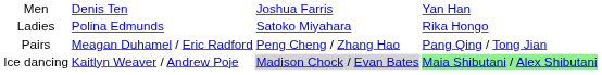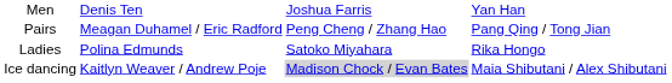 <table>
 <tr>
 <td style="text-align: center;">Men</td>
 <td> <a href='#'>Denis Ten</a></td>
 <td> <a href='#'>Joshua Farris</a></td>
 <td> <a href='#'>Yan Han</a></td>
 </tr>
 <tr>
+<td style="text-align: center;">Pairs</td>
+<td> <a href='#'>Meagan Duhamel</a> / <a href='#'>Eric Radford</a></td>
+<td> <a href='#'>Peng Cheng</a> / <a href='#'>Zhang Hao</a></td>
+<td> <a href='#'>Pang Qing</a> / <a href='#'>Tong Jian</a></td>
+</tr>
+<tr>
 <td style="text-align: center;">Ladies</td>
 <td> <a href='#'>Polina Edmunds</a></td>
 <td> <a href='#'>Satoko Miyahara</a></td>
 <td> <a href='#'>Rika Hongo</a></td>
 </tr>
 <tr>
-<td style="text-align: center;">Pairs</td>
-<td> <a href='#'>Meagan Duhamel</a> / <a href='#'>Eric Radford</a></td>
-<td> <a href='#'>Peng Cheng</a> / <a href='#'>Zhang Hao</a></td>
-<td> <a href='#'>Pang Qing</a> / <a href='#'>Tong Jian</a></td>
-</tr>
-<tr>
 <td style="text-align: center;">Ice dancing</td>
 <td> <a href='#'>Kaitlyn Weaver</a> / <a href='#'>Andrew Poje</a></td>
 <td style="background: lightgrey;"> <a href='#'>Madison Chock</a> / <a href='#'>Evan Bates</a></td>
-<td style="background: lightgreen;"> <a href='#'>Maia Shibutani</a> / <a href='#'>Alex Shibutani</a></td>
+<td> <a href='#'>Maia Shibutani</a> / <a href='#'>Alex Shibutani</a></td>
 </tr>
 </table>
